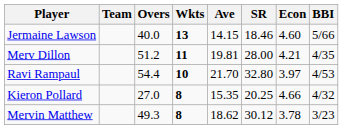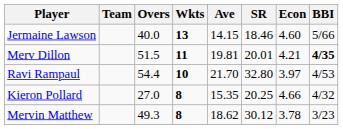 <table class="wikitable">
 <tr>
 <th>Player</th>
 <th>Team</th>
 <th>Overs</th>
 <th>Wkts</th>
 <th>Ave</th>
 <th>SR</th>
 <th>Econ</th>
 <th>BBI</th>
 </tr>
 <tr>
 <td><a href='#'>Jermaine Lawson</a></td>
 <td></td>
 <td>40.0</td>
 <td><strong>13</strong></td>
 <td>14.15</td>
 <td>18.46</td>
 <td>4.60</td>
 <td>5/66</td>
 </tr>
 <tr>
 <td><a href='#'>Merv Dillon</a></td>
 <td></td>
-<td>51.2</td>
+<td>51.5</td>
 <td><strong>11</strong></td>
 <td>19.81</td>
-<td>28.00</td>
+<td>20.01</td>
 <td>4.21</td>
-<td>4/35</td>
+<td><strong>4/35</strong></td>
 </tr>
 <tr>
 <td><a href='#'>Ravi Rampaul</a></td>
 <td></td>
 <td>54.4</td>
 <td><strong>10</strong></td>
 <td>21.70</td>
 <td>32.80</td>
 <td>3.97</td>
 <td>4/53</td>
 </tr>
 <tr>
 <td><a href='#'>Kieron Pollard</a></td>
 <td></td>
 <td>27.0</td>
 <td><strong>8</strong></td>
 <td>15.35</td>
 <td>20.25</td>
 <td>4.66</td>
 <td>4/32</td>
 </tr>
 <tr>
 <td><a href='#'>Mervin Matthew</a></td>
 <td></td>
 <td>49.3</td>
 <td><strong>8</strong></td>
 <td>18.62</td>
 <td>30.12</td>
 <td>3.78</td>
 <td>3/23</td>
 </tr>
 </table>
